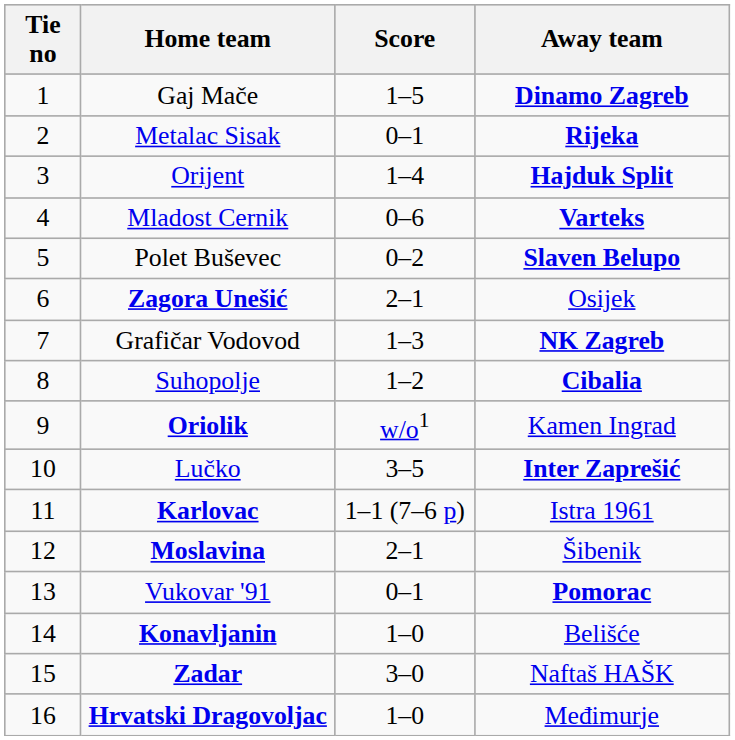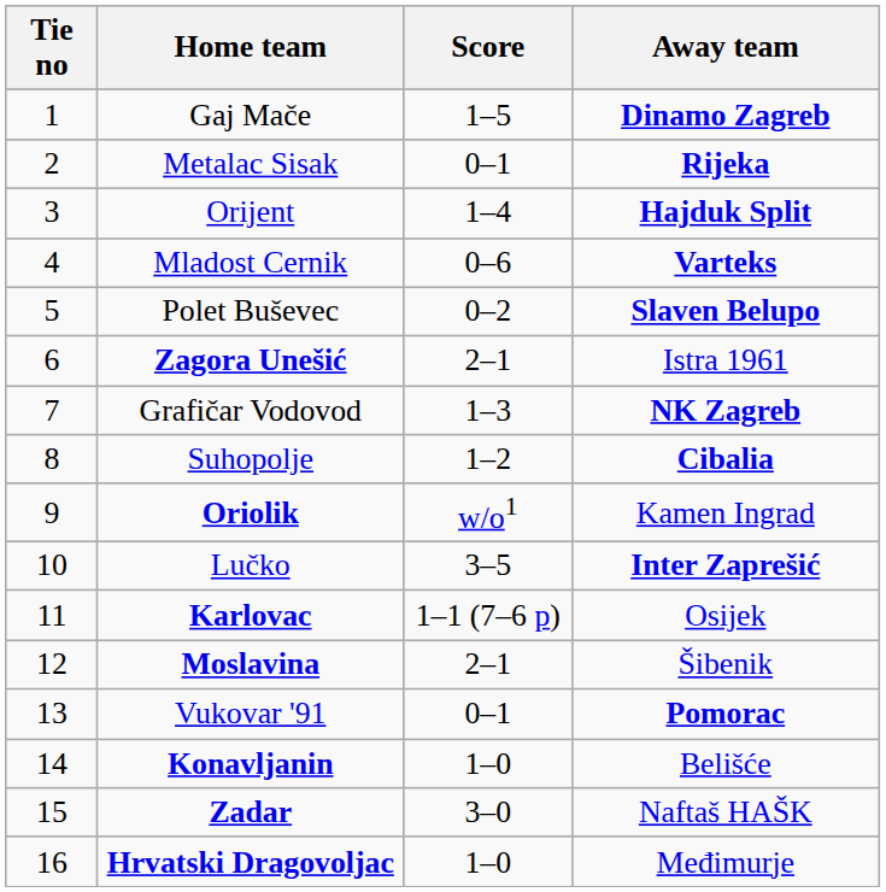 <table class="wikitable" style="text-align: center">
 <tr>
 <th width=40>Tie no</th>
 <th width=150>Home team</th>
 <th width=80>Score</th>
 <th width=150>Away team</th>
 </tr>
 <tr>
 <td>1</td>
 <td>Gaj Mače</td>
 <td>1–5</td>
 <td><strong><a href='#'>Dinamo Zagreb</a></strong></td>
 </tr>
 <tr>
 <td>2</td>
 <td><a href='#'>Metalac Sisak</a></td>
 <td>0–1</td>
 <td><strong><a href='#'>Rijeka</a></strong></td>
 </tr>
 <tr>
 <td>3</td>
 <td><a href='#'>Orijent</a></td>
 <td>1–4</td>
 <td><strong><a href='#'>Hajduk Split</a></strong></td>
 </tr>
 <tr>
 <td>4</td>
 <td><a href='#'>Mladost Cernik</a></td>
 <td>0–6</td>
 <td><strong><a href='#'>Varteks</a></strong></td>
 </tr>
 <tr>
 <td>5</td>
 <td>Polet Buševec</td>
 <td>0–2</td>
 <td><strong><a href='#'>Slaven Belupo</a></strong></td>
 </tr>
 <tr>
 <td>6</td>
 <td><strong><a href='#'>Zagora Unešić</a></strong></td>
 <td>2–1</td>
-<td><a href='#'>Osijek</a></td>
+<td><a href='#'>Istra 1961</a></td>
 </tr>
 <tr>
 <td>7</td>
 <td>Grafičar Vodovod</td>
 <td>1–3</td>
 <td><strong><a href='#'>NK Zagreb</a></strong></td>
 </tr>
 <tr>
 <td>8</td>
 <td><a href='#'>Suhopolje</a></td>
 <td>1–2</td>
 <td><strong><a href='#'>Cibalia</a></strong></td>
 </tr>
 <tr>
 <td>9</td>
 <td><strong><a href='#'>Oriolik</a></strong></td>
 <td><a href='#'>w/o</a><sup>1</sup></td>
 <td><a href='#'>Kamen Ingrad</a></td>
 </tr>
 <tr>
 <td>10</td>
 <td><a href='#'>Lučko</a></td>
 <td>3–5</td>
 <td><strong><a href='#'>Inter Zaprešić</a></strong></td>
 </tr>
 <tr>
 <td>11</td>
 <td><strong><a href='#'>Karlovac</a></strong></td>
 <td>1–1 (7–6 <a href='#'>p</a>)</td>
-<td><a href='#'>Istra 1961</a></td>
+<td><a href='#'>Osijek</a></td>
 </tr>
 <tr>
 <td>12</td>
 <td><strong><a href='#'>Moslavina</a></strong></td>
 <td>2–1</td>
 <td><a href='#'>Šibenik</a></td>
 </tr>
 <tr>
 <td>13</td>
 <td><a href='#'>Vukovar '91</a></td>
 <td>0–1</td>
 <td><strong><a href='#'>Pomorac</a></strong></td>
 </tr>
 <tr>
 <td>14</td>
 <td><strong><a href='#'>Konavljanin</a></strong></td>
 <td>1–0</td>
 <td><a href='#'>Belišće</a></td>
 </tr>
 <tr>
 <td>15</td>
 <td><strong><a href='#'>Zadar</a></strong></td>
 <td>3–0</td>
 <td><a href='#'>Naftaš HAŠK</a></td>
 </tr>
 <tr>
 <td>16</td>
 <td><strong><a href='#'>Hrvatski Dragovoljac</a></strong></td>
 <td>1–0</td>
 <td><a href='#'>Međimurje</a></td>
 </tr>
 </table>
